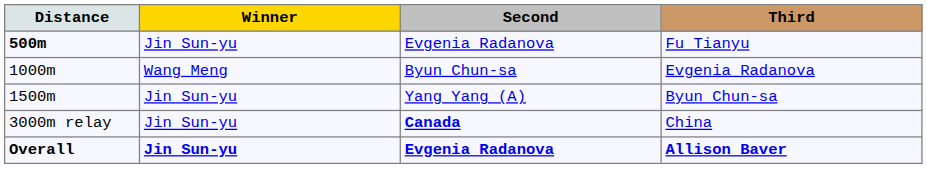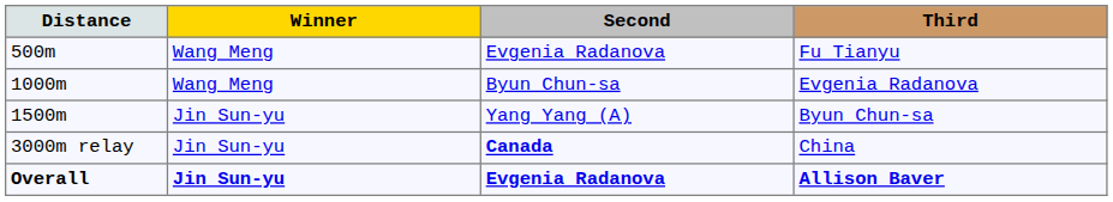 <table bgcolor="#f7f8ff" cellpadding="3" cellspacing="0" border="1" style="font-size: 95%; border: gray solid 1px; border-collapse: collapse;">
 <tr bgcolor="#CCCCCC">
 <td align="center" bgcolor="#DCE5E5" width="100"><strong>Distance</strong></td>
 <td align="center" bgcolor="gold" width="200"><strong>Winner</strong></td>
 <td align="center" bgcolor="silver" width="200"><strong>Second</strong></td>
 <td align="center" bgcolor="CC9966" width="200"><strong>Third</strong></td>
 </tr>
 <tr align="left">
-<td><strong>500m</strong></td>
-<td> <a href='#'>Jin Sun-yu</a></td>
+<td>500m</td>
+<td> <a href='#'>Wang Meng</a></td>
 <td> <a href='#'>Evgenia Radanova</a></td>
 <td> <a href='#'>Fu Tianyu</a></td>
 </tr>
 <tr align="left">
 <td>1000m</td>
 <td> <a href='#'>Wang Meng</a></td>
 <td> <a href='#'>Byun Chun-sa</a></td>
 <td> <a href='#'>Evgenia Radanova</a></td>
 </tr>
 <tr align="left">
 <td>1500m</td>
 <td> <a href='#'>Jin Sun-yu</a></td>
 <td> <a href='#'>Yang Yang (A)</a></td>
 <td> <a href='#'>Byun Chun-sa</a></td>
 </tr>
 <tr align="left">
 <td>3000m relay</td>
 <td> <a href='#'>Jin Sun-yu</a></td>
 <td><strong> <a href='#'>Canada</a></strong></td>
 <td> <a href='#'>China</a></td>
 </tr>
 <tr align="left">
 <td><strong>Overall</strong></td>
 <td> <strong><a href='#'>Jin Sun-yu</a></strong></td>
 <td> <strong><a href='#'>Evgenia Radanova</a></strong></td>
 <td> <strong><a href='#'>Allison Baver</a></strong></td>
 </tr>
 </table>
